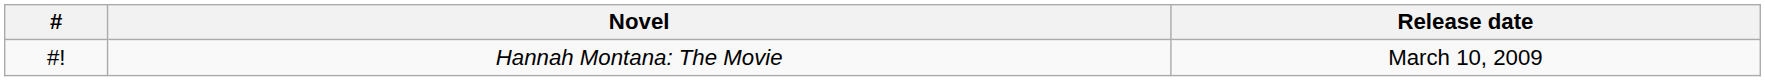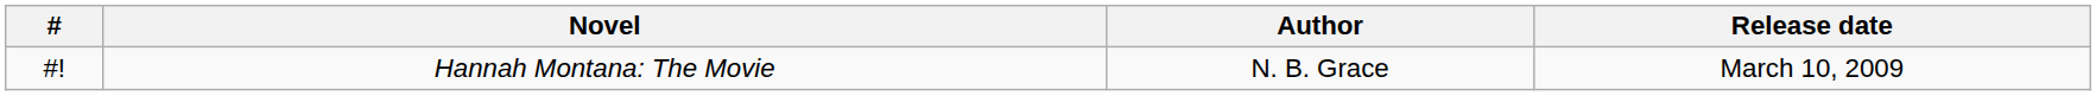 <table class="wikitable sortable" width="100%" border="1" style="font-size: 100%; text-align:center">
 <tr>
 <th>#</th>
 <th>Novel</th>
+<th>Author</th>
 <th>Release date</th>
 </tr>
 <tr>
 <td>#!</td>
 <td><em>Hannah Montana: The Movie</em></td>
+<td>N. B. Grace</td>
 <td>March 10, 2009</td>
 </tr>
 </table>
